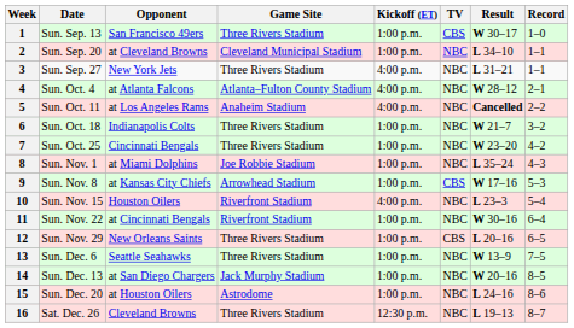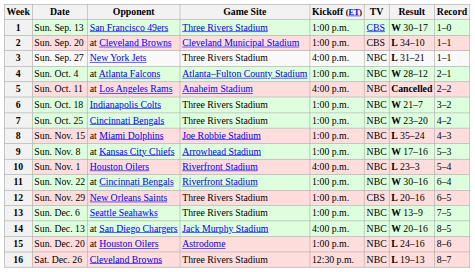 <table class="wikitable">
 <tr>
 <th>Week</th>
 <th>Date</th>
 <th>Opponent</th>
 <th>Game Site</th>
 <th>Kickoff <small>(<a href='#'>ET</a>)</small></th>
 <th>TV</th>
 <th>Result</th>
 <th>Record</th>
 </tr>
 <tr style="background: #ddffdd;">
 <th>1</th>
 <td>Sun. Sep. 13</td>
 <td><a href='#'>San Francisco 49ers</a></td>
 <td><a href='#'>Three Rivers Stadium</a></td>
 <td>1:00 p.m.</td>
 <td><a href='#'>CBS</a></td>
 <td><strong>W</strong> 30–17</td>
 <td>1–0</td>
 </tr>
 <tr style="background:#ffdddd;">
 <th>2</th>
 <td>Sun. Sep. 20</td>
 <td>at <a href='#'>Cleveland Browns</a></td>
 <td><a href='#'>Cleveland Municipal Stadium</a></td>
 <td>1:00 p.m.</td>
-<td><a href='#'>NBC</a></td>
+<td>CBS</td>
 <td><strong>L</strong> 34–10</td>
 <td>1–1</td>
 </tr>
 <tr>
 <th>3</th>
 <td>Sun. Sep. 27</td>
 <td><a href='#'>New York Jets</a></td>
 <td>Three Rivers Stadium</td>
 <td>4:00 p.m.</td>
 <td>NBC</td>
 <td><strong>L</strong> 31–21</td>
 <td>1–1</td>
 </tr>
 <tr style="background: #ddffdd;">
 <th>4</th>
 <td>Sun. Oct. 4</td>
 <td>at <a href='#'>Atlanta Falcons</a></td>
 <td><a href='#'>Atlanta–Fulton County Stadium</a></td>
-<td>4:00 p.m.</td>
+<td>1:00 p.m.</td>
 <td>NBC</td>
 <td><strong>W</strong> 28–12</td>
 <td>2–1</td>
 </tr>
 <tr style="background:#ffdddd;">
 <th>5</th>
 <td>Sun. Oct. 11</td>
 <td>at <a href='#'>Los Angeles Rams</a></td>
 <td><a href='#'>Anaheim Stadium</a></td>
 <td>4:00 p.m.</td>
 <td>NBC</td>
 <td><strong>Cancelled</strong></td>
 <td>2–2</td>
 </tr>
 <tr style="background: #ddffdd;">
 <th>6</th>
 <td>Sun. Oct. 18</td>
 <td><a href='#'>Indianapolis Colts</a></td>
 <td>Three Rivers Stadium</td>
 <td>1:00 p.m.</td>
 <td>NBC</td>
 <td><strong>W</strong> 21–7</td>
 <td>3–2</td>
 </tr>
 <tr style="background: #ddffdd;">
 <th>7</th>
 <td>Sun. Oct. 25</td>
 <td><a href='#'>Cincinnati Bengals</a></td>
 <td>Three Rivers Stadium</td>
 <td>1:00 p.m.</td>
 <td>NBC</td>
 <td><strong>W</strong> 23–20</td>
 <td>4–2</td>
 </tr>
 <tr style="background:#ffdddd;">
 <th>8</th>
-<td>Sun. Nov. 1</td>
+<td>Sun. Nov. 15</td>
 <td>at <a href='#'>Miami Dolphins</a></td>
 <td><a href='#'>Joe Robbie Stadium</a></td>
 <td>1:00 p.m.</td>
 <td>NBC</td>
 <td><strong>L</strong> 35–24</td>
 <td>4–3</td>
 </tr>
 <tr style="background: #ddffdd;">
 <th>9</th>
 <td>Sun. Nov. 8</td>
 <td>at <a href='#'>Kansas City Chiefs</a></td>
 <td><a href='#'>Arrowhead Stadium</a></td>
 <td>1:00 p.m.</td>
-<td><a href='#'>CBS</a></td>
+<td>NBC</td>
 <td><strong>W</strong> 17–16</td>
 <td>5–3</td>
 </tr>
 <tr style="background:#ffdddd;">
 <th>10</th>
-<td>Sun. Nov. 15</td>
+<td>Sun. Nov. 1</td>
 <td><a href='#'>Houston Oilers</a></td>
 <td><a href='#'>Riverfront Stadium</a></td>
 <td>4:00 p.m.</td>
 <td>NBC</td>
 <td><strong>L</strong> 23–3</td>
 <td>5–4</td>
 </tr>
 <tr style="background: #ddffdd;">
 <th>11</th>
 <td>Sun. Nov. 22</td>
 <td>at <a href='#'>Cincinnati Bengals</a></td>
 <td><a href='#'>Riverfront Stadium</a></td>
 <td>1:00 p.m.</td>
 <td>NBC</td>
 <td><strong>W</strong> 30–16</td>
 <td>6–4</td>
 </tr>
 <tr style="background:#ffdddd;">
 <th>12</th>
 <td>Sun. Nov. 29</td>
 <td><a href='#'>New Orleans Saints</a></td>
 <td>Three Rivers Stadium</td>
 <td>1:00 p.m.</td>
 <td>CBS</td>
 <td><strong>L</strong> 20–16</td>
 <td>6–5</td>
 </tr>
 <tr style="background: #ddffdd;">
 <th>13</th>
 <td>Sun. Dec. 6</td>
 <td><a href='#'>Seattle Seahawks</a></td>
 <td>Three Rivers Stadium</td>
 <td>1:00 p.m.</td>
 <td>NBC</td>
 <td><strong>W</strong> 13–9</td>
 <td>7–5</td>
 </tr>
 <tr style="background: #ddffdd;">
 <th>14</th>
 <td>Sun. Dec. 13</td>
 <td>at <a href='#'>San Diego Chargers</a></td>
 <td><a href='#'>Jack Murphy Stadium</a></td>
-<td>1:00 p.m.</td>
+<td>4:00 p.m.</td>
 <td>NBC</td>
 <td><strong>W</strong> 20–16</td>
 <td>8–5</td>
 </tr>
 <tr style="background:#ffdddd;">
 <th>15</th>
 <td>Sun. Dec. 20</td>
 <td>at <a href='#'>Houston Oilers</a></td>
 <td><a href='#'>Astrodome</a></td>
 <td>1:00 p.m.</td>
 <td>NBC</td>
 <td><strong>L</strong> 24–16</td>
 <td>8–6</td>
 </tr>
 <tr style="background:#ffdddd;">
 <th>16</th>
 <td>Sat. Dec. 26</td>
 <td><a href='#'>Cleveland Browns</a></td>
 <td>Three Rivers Stadium</td>
 <td>12:30 p.m.</td>
 <td>NBC</td>
 <td><strong>L</strong> 19–13</td>
 <td>8–7</td>
 </tr>
 </table>
